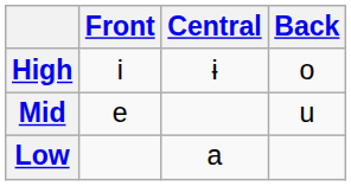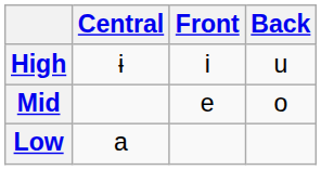 <table class="wikitable" style="text-align:center">
 <tr>
 <th></th>
+<th><a href='#'>Central</a></th>
 <th><a href='#'>Front</a></th>
-<th><a href='#'>Central</a></th>
 <th><a href='#'>Back</a></th>
 </tr>
 <tr>
 <th><a href='#'>High</a></th>
+<td>ɨ</td>
 <td>i</td>
-<td>ɨ</td>
+<td>u</td>
+</tr>
+<tr>
+<th><a href='#'>Mid</a></th>
+<td></td>
+<td>e</td>
 <td>o</td>
 </tr>
 <tr>
-<th><a href='#'>Mid</a></th>
-<td>e</td>
+<th><a href='#'>Low</a></th>
+<td>a</td>
 <td></td>
-<td>u</td>
-</tr>
-<tr>
-<th><a href='#'>Low</a></th>
-<td></td>
-<td>a</td>
 <td></td>
 </tr>
 </table>
